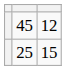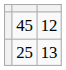 <table class="wikitable">
 <tr>
 <th></th>
 <th></th>
 <th></th>
 </tr>
 <tr>
 <th></th>
 <td>45</td>
 <td>12</td>
 </tr>
 <tr>
 <th></th>
 <td>25</td>
-<td>15</td>
+<td>13</td>
 </tr>
 </table>
